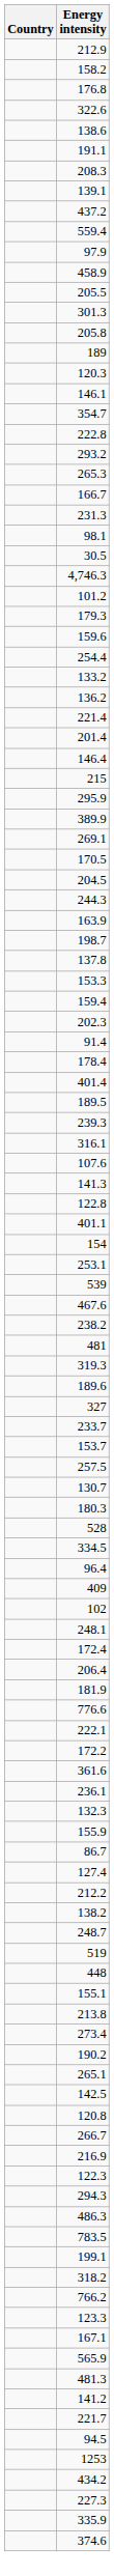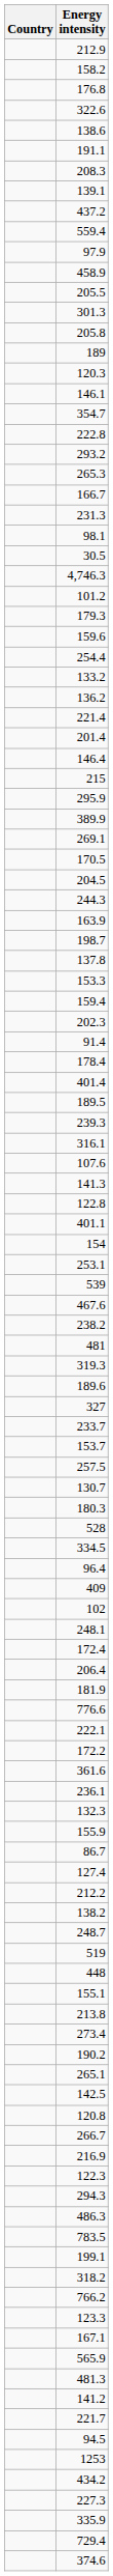 <table class="wikitable sortable static-row-numbers" style="text-align:right;">
 <tr class="static-row-header" style="text-align:center;vertical-align:bottom;">
 <th>Country</th>
 <th>Energy<br>intensity</th>
 </tr>
 <tr>
 <td style=text-align:left></td>
 <td>212.9</td>
 </tr>
 <tr>
 <td></td>
 <td>158.2</td>
 </tr>
 <tr>
 <td></td>
 <td>176.8</td>
 </tr>
 <tr>
 <td></td>
 <td>322.6</td>
 </tr>
 <tr>
 <td></td>
 <td>138.6</td>
 </tr>
 <tr>
 <td></td>
 <td>191.1</td>
 </tr>
 <tr>
 <td></td>
 <td>208.3</td>
 </tr>
 <tr>
 <td></td>
 <td>139.1</td>
 </tr>
 <tr>
 <td></td>
 <td>437.2</td>
 </tr>
 <tr>
 <td></td>
 <td>559.4</td>
 </tr>
 <tr>
 <td></td>
 <td>97.9</td>
 </tr>
 <tr>
 <td></td>
 <td>458.9</td>
 </tr>
 <tr>
 <td></td>
 <td>205.5</td>
 </tr>
 <tr>
 <td></td>
 <td>301.3</td>
 </tr>
 <tr>
 <td></td>
 <td>205.8</td>
 </tr>
 <tr>
 <td></td>
 <td>189</td>
 </tr>
 <tr>
 <td></td>
 <td>120.3</td>
 </tr>
 <tr>
 <td></td>
 <td>146.1</td>
 </tr>
 <tr>
 <td></td>
 <td>354.7</td>
 </tr>
 <tr>
 <td></td>
 <td>222.8</td>
 </tr>
 <tr>
 <td></td>
 <td>293.2</td>
 </tr>
 <tr>
 <td></td>
 <td>265.3</td>
 </tr>
 <tr>
 <td></td>
 <td>166.7</td>
 </tr>
 <tr>
 <td></td>
 <td>231.3</td>
 </tr>
 <tr>
 <td></td>
 <td>98.1</td>
 </tr>
 <tr>
 <td></td>
 <td>30.5</td>
 </tr>
 <tr>
 <td></td>
 <td>4,746.3</td>
 </tr>
 <tr>
 <td></td>
 <td>101.2</td>
 </tr>
 <tr>
 <td></td>
 <td>179.3</td>
 </tr>
 <tr>
 <td></td>
 <td>159.6</td>
 </tr>
 <tr>
 <td></td>
 <td>254.4</td>
 </tr>
 <tr>
 <td></td>
 <td>133.2</td>
 </tr>
 <tr>
 <td></td>
 <td>136.2</td>
 </tr>
 <tr>
 <td></td>
 <td>221.4</td>
 </tr>
 <tr>
 <td></td>
 <td>201.4</td>
 </tr>
 <tr>
 <td></td>
 <td>146.4</td>
 </tr>
 <tr>
 <td></td>
 <td>215</td>
 </tr>
 <tr>
 <td></td>
 <td>295.9</td>
 </tr>
 <tr>
 <td></td>
 <td>389.9</td>
 </tr>
 <tr>
 <td></td>
 <td>269.1</td>
 </tr>
 <tr>
 <td></td>
 <td>170.5</td>
 </tr>
 <tr>
 <td></td>
 <td>204.5</td>
 </tr>
 <tr>
 <td></td>
 <td>244.3</td>
 </tr>
 <tr>
 <td></td>
 <td>163.9</td>
 </tr>
 <tr>
 <td></td>
 <td>198.7</td>
 </tr>
 <tr>
 <td></td>
 <td>137.8</td>
 </tr>
 <tr>
 <td></td>
 <td>153.3</td>
 </tr>
 <tr>
 <td></td>
 <td>159.4</td>
 </tr>
 <tr>
 <td></td>
 <td>202.3</td>
 </tr>
 <tr>
 <td></td>
 <td>91.4</td>
 </tr>
 <tr>
 <td></td>
 <td>178.4</td>
 </tr>
 <tr>
 <td></td>
 <td>401.4</td>
 </tr>
 <tr>
 <td></td>
 <td>189.5</td>
 </tr>
 <tr>
 <td></td>
 <td>239.3</td>
 </tr>
 <tr>
 <td></td>
 <td>316.1</td>
 </tr>
 <tr>
 <td></td>
 <td>107.6</td>
 </tr>
 <tr>
 <td></td>
 <td>141.3</td>
 </tr>
 <tr>
 <td></td>
 <td>122.8</td>
 </tr>
 <tr>
 <td></td>
 <td>401.1</td>
 </tr>
 <tr>
 <td></td>
 <td>154</td>
 </tr>
 <tr>
 <td></td>
 <td>253.1</td>
 </tr>
 <tr>
 <td></td>
 <td>539</td>
 </tr>
 <tr>
 <td></td>
 <td>467.6</td>
 </tr>
 <tr>
 <td></td>
 <td>238.2</td>
 </tr>
 <tr>
 <td></td>
 <td>481</td>
 </tr>
 <tr>
 <td></td>
 <td>319.3</td>
 </tr>
 <tr>
 <td></td>
 <td>189.6</td>
 </tr>
 <tr>
 <td></td>
 <td>327</td>
 </tr>
 <tr>
 <td></td>
 <td>233.7</td>
 </tr>
 <tr>
 <td></td>
 <td>153.7</td>
 </tr>
 <tr>
 <td></td>
 <td>257.5</td>
 </tr>
 <tr>
 <td></td>
 <td>130.7</td>
 </tr>
 <tr>
 <td></td>
 <td>180.3</td>
 </tr>
 <tr>
 <td></td>
 <td>528</td>
 </tr>
 <tr>
 <td></td>
 <td>334.5</td>
 </tr>
 <tr>
 <td></td>
 <td>96.4</td>
 </tr>
 <tr>
 <td></td>
 <td>409</td>
 </tr>
 <tr>
 <td></td>
 <td>102</td>
 </tr>
 <tr>
 <td></td>
 <td>248.1</td>
 </tr>
 <tr>
 <td></td>
 <td>172.4</td>
 </tr>
 <tr>
 <td></td>
 <td>206.4</td>
 </tr>
 <tr>
 <td></td>
 <td>181.9</td>
 </tr>
 <tr>
 <td></td>
 <td>776.6</td>
 </tr>
 <tr>
 <td></td>
 <td>222.1</td>
 </tr>
 <tr>
 <td></td>
 <td>172.2</td>
 </tr>
 <tr>
 <td></td>
 <td>361.6</td>
 </tr>
 <tr>
 <td></td>
 <td>236.1</td>
 </tr>
 <tr>
 <td></td>
 <td>132.3</td>
 </tr>
 <tr>
 <td></td>
 <td>155.9</td>
 </tr>
 <tr>
 <td></td>
 <td>86.7</td>
 </tr>
 <tr>
 <td></td>
 <td>127.4</td>
 </tr>
 <tr>
 <td></td>
 <td>212.2</td>
 </tr>
 <tr>
 <td></td>
 <td>138.2</td>
 </tr>
 <tr>
 <td></td>
 <td>248.7</td>
 </tr>
 <tr>
 <td></td>
 <td>519</td>
 </tr>
 <tr>
 <td></td>
 <td>448</td>
 </tr>
 <tr>
 <td></td>
 <td>155.1</td>
 </tr>
 <tr>
 <td></td>
 <td>213.8</td>
 </tr>
 <tr>
 <td></td>
 <td>273.4</td>
 </tr>
 <tr>
 <td></td>
 <td>190.2</td>
 </tr>
 <tr>
 <td></td>
 <td>265.1</td>
 </tr>
 <tr>
 <td></td>
 <td>142.5</td>
 </tr>
 <tr>
 <td></td>
 <td>120.8</td>
 </tr>
 <tr>
 <td></td>
 <td>266.7</td>
 </tr>
 <tr>
 <td></td>
 <td>216.9</td>
 </tr>
 <tr>
 <td></td>
 <td>122.3</td>
 </tr>
 <tr>
 <td></td>
 <td>294.3</td>
 </tr>
 <tr>
 <td></td>
 <td>486.3</td>
 </tr>
 <tr>
 <td></td>
 <td>783.5</td>
 </tr>
 <tr>
 <td></td>
 <td>199.1</td>
 </tr>
 <tr>
 <td></td>
 <td>318.2</td>
 </tr>
 <tr>
 <td></td>
 <td>766.2</td>
 </tr>
 <tr>
 <td></td>
 <td>123.3</td>
 </tr>
 <tr>
 <td></td>
 <td>167.1</td>
 </tr>
 <tr>
 <td></td>
 <td>565.9</td>
 </tr>
 <tr>
 <td></td>
 <td>481.3</td>
 </tr>
 <tr>
 <td></td>
 <td>141.2</td>
 </tr>
 <tr>
 <td></td>
 <td>221.7</td>
 </tr>
 <tr>
 <td></td>
 <td>94.5</td>
 </tr>
 <tr>
 <td></td>
 <td>1253</td>
 </tr>
 <tr>
 <td></td>
 <td>434.2</td>
 </tr>
 <tr>
 <td></td>
 <td>227.3</td>
 </tr>
 <tr>
 <td></td>
 <td>335.9</td>
 </tr>
 <tr>
 <td></td>
+<td>729.4</td>
+</tr>
+<tr>
+<td></td>
 <td>374.6</td>
 </tr>
 </table>
